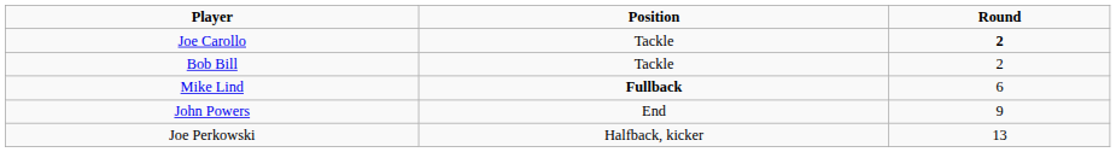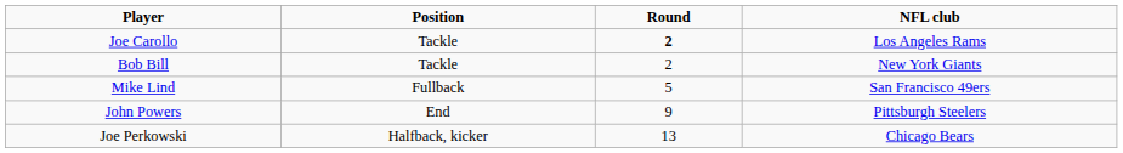 <table class="wikitable" width="60%">
 <tr align="center">
 <td><strong>Player</strong></td>
 <td><strong>Position</strong></td>
 <td><strong>Round</strong></td>
+<td><strong>NFL club</strong></td>
 </tr>
 <tr align="center" bgcolor="">
 <td><a href='#'>Joe Carollo</a></td>
 <td>Tackle</td>
 <td><strong>2</strong></td>
+<td><a href='#'>Los Angeles Rams</a></td>
 </tr>
 <tr align="center" bgcolor="">
 <td><a href='#'>Bob Bill</a></td>
 <td>Tackle</td>
 <td>2</td>
+<td><a href='#'>New York Giants</a></td>
 </tr>
 <tr align="center" bgcolor="">
 <td><a href='#'>Mike Lind</a></td>
-<td><strong>Fullback</strong></td>
-<td>6</td>
+<td>Fullback</td>
+<td>5</td>
+<td><a href='#'>San Francisco 49ers</a></td>
 </tr>
 <tr align="center" bgcolor="">
 <td><a href='#'>John Powers</a></td>
 <td>End</td>
 <td>9</td>
+<td><a href='#'>Pittsburgh Steelers</a></td>
 </tr>
 <tr align="center" bgcolor="">
 <td>Joe Perkowski</td>
 <td>Halfback, kicker</td>
 <td>13</td>
+<td><a href='#'>Chicago Bears</a></td>
 </tr>
 </table>
